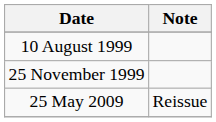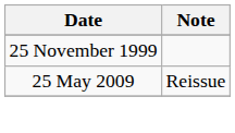 <table class="wikitable">
 <tr>
 <th>Date</th>
 <th>Note</th>
 </tr>
 <tr>
-</tr>
-<tr>
-<td align="center" rowspan="1">10 August 1999</td>
-<td></td>
 </tr>
 <tr>
 <td align="center" rowspan="1">25 November 1999</td>
 <td></td>
 </tr>
 <tr>
 <td align="center" rowspan="1">25 May 2009</td>
 <td>Reissue</td>
 </tr>
 <tr>
 </tr>
 </table>
